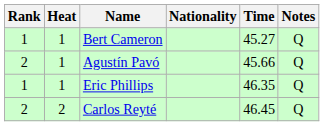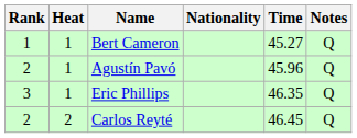 <table class="wikitable sortable" style="text-align:center; font-size:95%">
 <tr>
 <th>Rank</th>
 <th>Heat</th>
 <th>Name</th>
 <th>Nationality</th>
 <th>Time</th>
 <th>Notes</th>
 </tr>
 <tr bgcolor=ccffcc>
 <td>1</td>
 <td>1</td>
 <td align=left><a href='#'>Bert Cameron</a></td>
 <td align=left></td>
 <td>45.27</td>
 <td>Q</td>
 </tr>
 <tr bgcolor=ccffcc>
 <td>2</td>
 <td>1</td>
 <td align=left><a href='#'>Agustín Pavó</a></td>
 <td align=left></td>
-<td>45.66</td>
+<td>45.96</td>
 <td>Q</td>
 </tr>
 <tr bgcolor=ccffcc>
-<td>1</td>
+<td>3</td>
 <td>1</td>
 <td align=left><a href='#'>Eric Phillips</a></td>
 <td align=left></td>
 <td>46.35</td>
 <td>Q</td>
 </tr>
 <tr bgcolor=ccffcc>
 <td>2</td>
 <td>2</td>
 <td align=left><a href='#'>Carlos Reyté</a></td>
 <td align=left></td>
 <td>46.45</td>
 <td>Q</td>
 </tr>
 </table>
